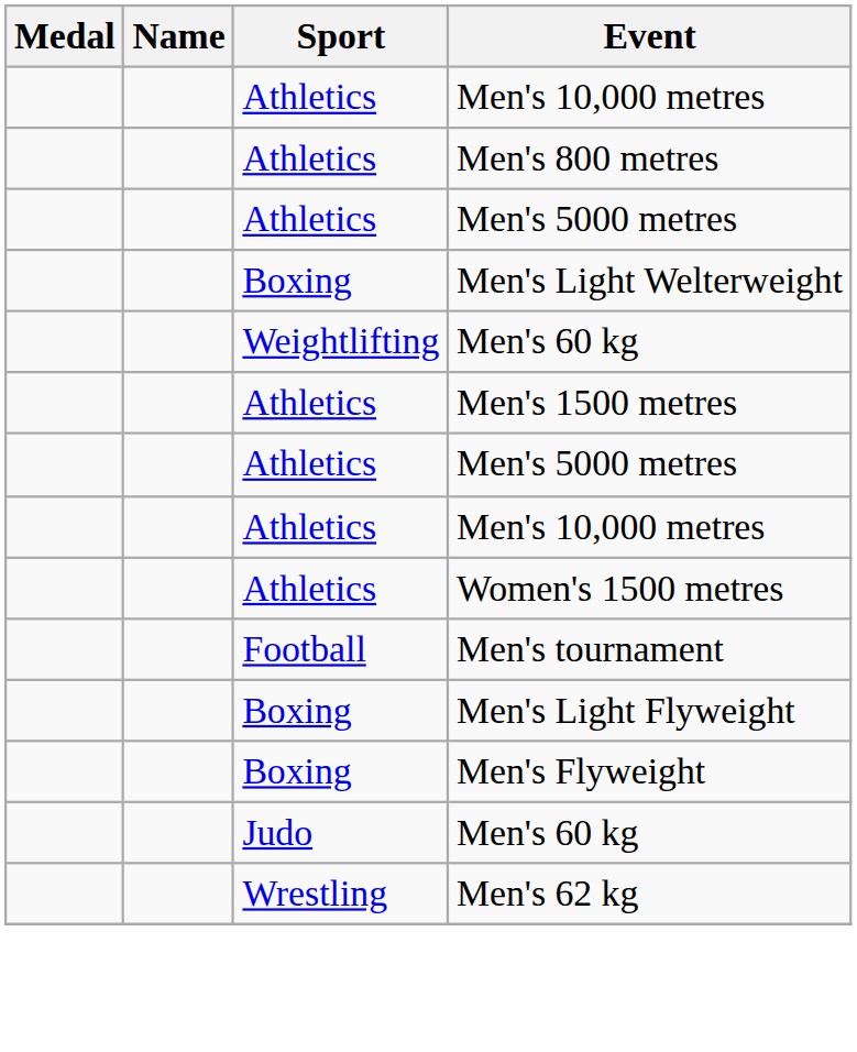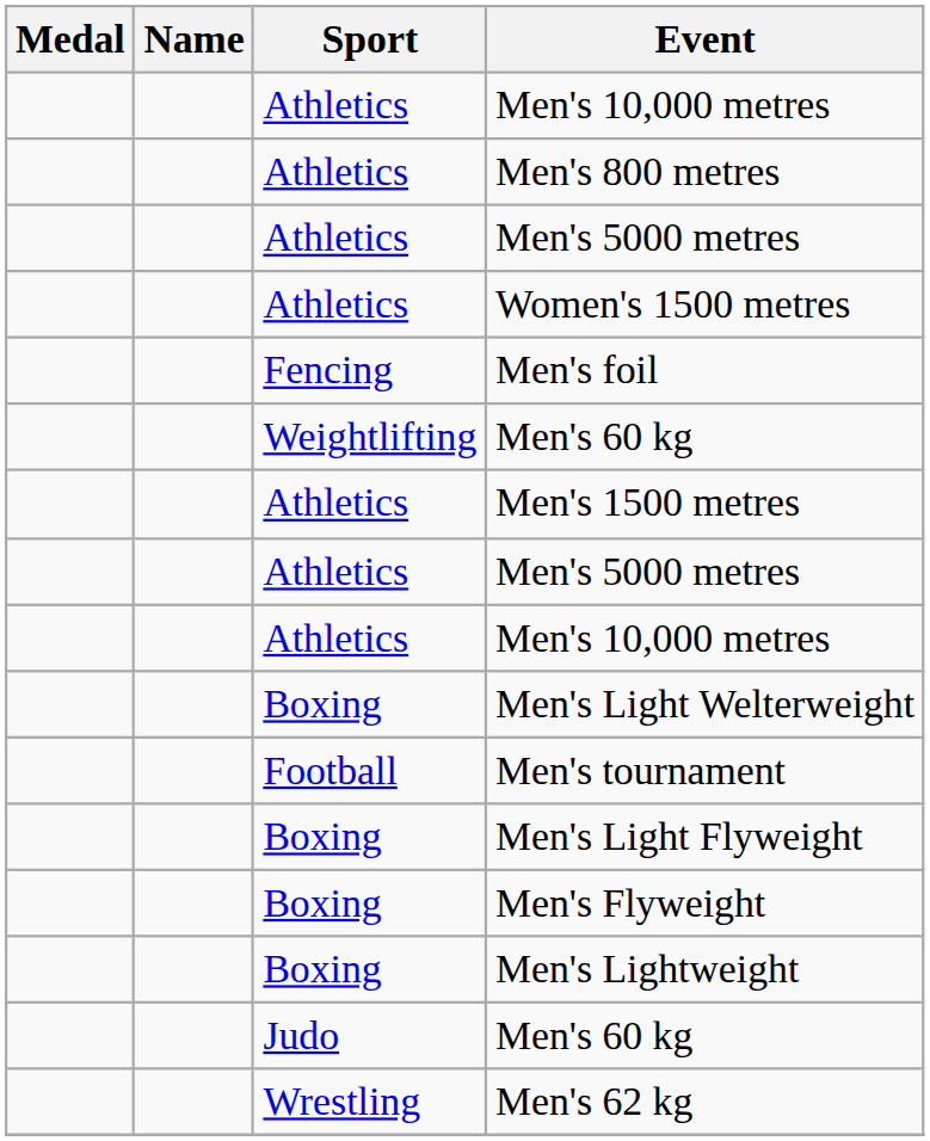 <table class="wikitable sortable" style="font-size:95%">
 <tr>
 <th>Medal</th>
 <th>Name</th>
 <th>Sport</th>
 <th>Event</th>
 </tr>
 <tr>
 <td></td>
 <td></td>
 <td><a href='#'>Athletics</a></td>
 <td>Men's 10,000 metres</td>
 </tr>
 <tr>
 <td></td>
 <td></td>
 <td><a href='#'>Athletics</a></td>
 <td>Men's 800 metres</td>
 </tr>
 <tr>
 <td></td>
 <td></td>
 <td><a href='#'>Athletics</a></td>
 <td>Men's 5000 metres</td>
 </tr>
 <tr>
 <td></td>
 <td></td>
-<td><a href='#'>Boxing</a></td>
-<td>Men's Light Welterweight</td>
+<td><a href='#'>Athletics</a></td>
+<td>Women's  1500 metres</td>
+</tr>
+<tr>
+<td></td>
+<td></td>
+<td><a href='#'>Fencing</a></td>
+<td>Men's foil</td>
 </tr>
 <tr>
 <td></td>
 <td></td>
 <td><a href='#'>Weightlifting</a></td>
 <td>Men's 60 kg</td>
 </tr>
 <tr>
 <td></td>
 <td></td>
 <td><a href='#'>Athletics</a></td>
 <td>Men's 1500 metres</td>
 </tr>
 <tr>
 <td></td>
 <td></td>
 <td><a href='#'>Athletics</a></td>
 <td>Men's 5000 metres</td>
 </tr>
 <tr>
 <td></td>
 <td></td>
 <td><a href='#'>Athletics</a></td>
 <td>Men's 10,000 metres</td>
 </tr>
 <tr>
 <td></td>
 <td></td>
-<td><a href='#'>Athletics</a></td>
-<td>Women's  1500 metres</td>
+<td><a href='#'>Boxing</a></td>
+<td>Men's Light Welterweight</td>
 </tr>
 <tr>
 <td></td>
 <td></td>
 <td><a href='#'>Football</a></td>
 <td>Men's  tournament</td>
 </tr>
 <tr>
 <td></td>
 <td></td>
 <td><a href='#'>Boxing</a></td>
 <td>Men's Light Flyweight</td>
 </tr>
 <tr>
 <td></td>
 <td></td>
 <td><a href='#'>Boxing</a></td>
 <td>Men's Flyweight</td>
 </tr>
 <tr>
 <td></td>
 <td></td>
+<td><a href='#'>Boxing</a></td>
+<td>Men's Lightweight</td>
+</tr>
+<tr>
+<td></td>
+<td></td>
 <td><a href='#'>Judo</a></td>
 <td>Men's 60 kg</td>
 </tr>
 <tr>
 <td></td>
 <td></td>
 <td><a href='#'>Wrestling</a></td>
 <td>Men's 62 kg</td>
 </tr>
 <tr>
 </tr>
 </table>
